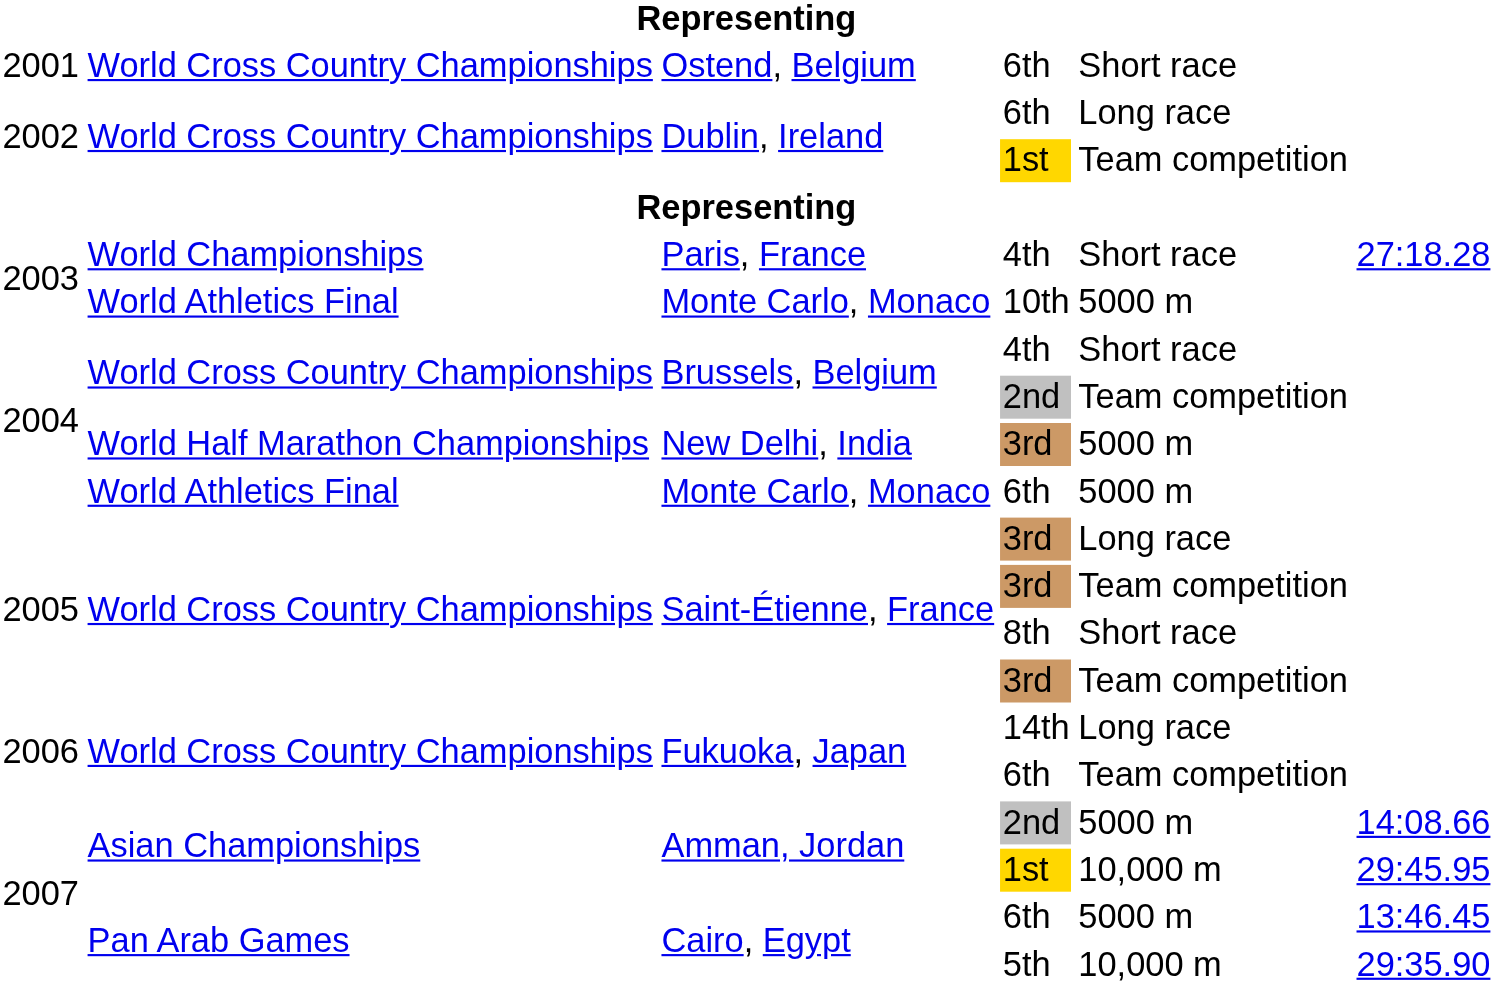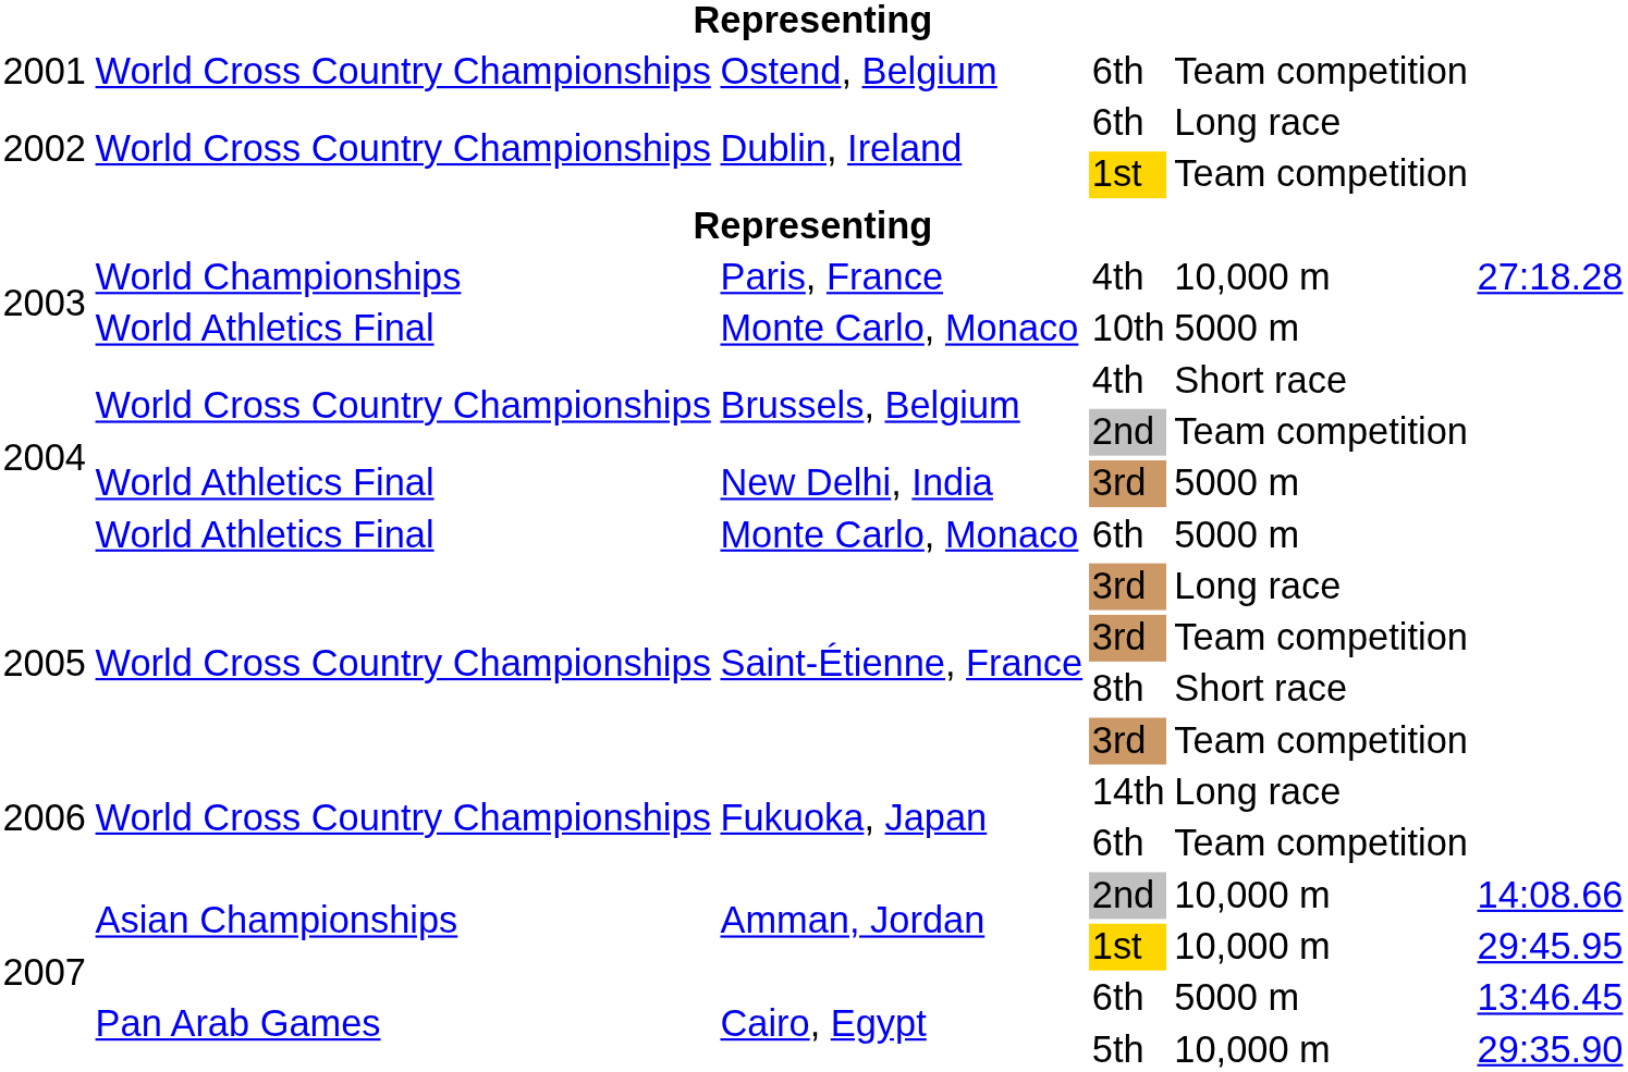 <table>
 <tr>
 <th colspan="6">Representing </th>
 </tr>
 <tr>
 <td>2001</td>
 <td><a href='#'>World Cross Country Championships</a></td>
 <td><a href='#'>Ostend</a>, <a href='#'>Belgium</a></td>
 <td>6th</td>
-<td>Short race</td>
+<td>Team competition</td>
 <td></td>
 </tr>
 <tr>
 <td rowspan=2>2002</td>
 <td rowspan=2><a href='#'>World Cross Country Championships</a></td>
 <td rowspan=2><a href='#'>Dublin</a>, <a href='#'>Ireland</a></td>
 <td>6th</td>
 <td>Long race</td>
 <td></td>
 </tr>
 <tr>
 <td bgcolor=gold>1st</td>
 <td>Team competition</td>
 <td></td>
 </tr>
 <tr>
 <th colspan="6">Representing </th>
 </tr>
 <tr>
 <td rowspan=2>2003</td>
 <td><a href='#'>World Championships</a></td>
 <td><a href='#'>Paris</a>, <a href='#'>France</a></td>
 <td>4th</td>
-<td>Short race</td>
+<td>10,000 m</td>
 <td><a href='#'>27:18.28</a></td>
 </tr>
 <tr>
 <td><a href='#'>World Athletics Final</a></td>
 <td><a href='#'>Monte Carlo</a>, <a href='#'>Monaco</a></td>
 <td>10th</td>
 <td>5000 m</td>
 <td></td>
 </tr>
 <tr>
 <td rowspan=4>2004</td>
 <td rowspan=2><a href='#'>World Cross Country Championships</a></td>
 <td rowspan=2><a href='#'>Brussels</a>, <a href='#'>Belgium</a></td>
 <td>4th</td>
 <td>Short race</td>
 <td></td>
 </tr>
 <tr>
 <td bgcolor=silver>2nd</td>
 <td>Team competition</td>
 <td></td>
 </tr>
 <tr>
-<td><a href='#'>World Half Marathon Championships</a></td>
+<td><a href='#'>World Athletics Final</a></td>
 <td><a href='#'>New Delhi</a>, <a href='#'>India</a></td>
 <td bgcolor=cc9966>3rd</td>
 <td>5000 m</td>
 <td></td>
 </tr>
 <tr>
 <td><a href='#'>World Athletics Final</a></td>
 <td><a href='#'>Monte Carlo</a>, <a href='#'>Monaco</a></td>
 <td>6th</td>
 <td>5000 m</td>
 <td></td>
 </tr>
 <tr>
 <td rowspan=4>2005</td>
 <td rowspan=4><a href='#'>World Cross Country Championships</a></td>
 <td rowspan=4><a href='#'>Saint-Étienne</a>, <a href='#'>France</a></td>
 <td bgcolor=cc9966>3rd</td>
 <td>Long race</td>
 <td></td>
 </tr>
 <tr>
 <td bgcolor=cc9966>3rd</td>
 <td>Team competition</td>
 <td></td>
 </tr>
 <tr>
 <td>8th</td>
 <td>Short race</td>
 <td></td>
 </tr>
 <tr>
 <td bgcolor=cc9966>3rd</td>
 <td>Team competition</td>
 <td></td>
 </tr>
 <tr>
 <td rowspan=2>2006</td>
 <td rowspan=2><a href='#'>World Cross Country Championships</a></td>
 <td rowspan=2><a href='#'>Fukuoka</a>, <a href='#'>Japan</a></td>
 <td>14th</td>
 <td>Long race</td>
 <td></td>
 </tr>
 <tr>
 <td>6th</td>
 <td>Team competition</td>
 <td></td>
 </tr>
 <tr>
 <td rowspan=4>2007</td>
 <td rowspan=2><a href='#'>Asian Championships</a></td>
 <td rowspan=2><a href='#'>Amman, Jordan</a></td>
 <td bgcolor=silver>2nd</td>
-<td>5000 m</td>
+<td>10,000 m</td>
 <td><a href='#'>14:08.66</a></td>
 </tr>
 <tr>
 <td bgcolor=gold>1st</td>
 <td>10,000 m</td>
 <td><a href='#'>29:45.95</a></td>
 </tr>
 <tr>
 <td rowspan=2><a href='#'>Pan Arab Games</a></td>
 <td rowspan=2><a href='#'>Cairo</a>, <a href='#'>Egypt</a></td>
 <td>6th</td>
 <td>5000 m</td>
 <td><a href='#'>13:46.45</a></td>
 </tr>
 <tr>
 <td>5th</td>
 <td>10,000 m</td>
 <td><a href='#'>29:35.90</a></td>
 </tr>
 </table>
